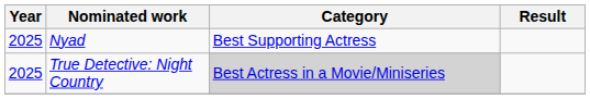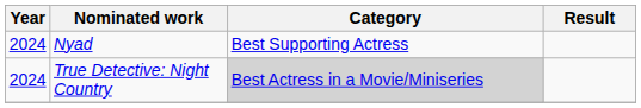 <table class=wikitable>
 <tr>
 <th width=4%>Year</th>
 <th width=29%>Nominated work</th>
 <th width=52%>Category</th>
 <th width=15%>Result</th>
 </tr>
 <tr>
-<td align=center><a href='#'>2025</a></td>
+<td align=center><a href='#'>2024</a></td>
 <td><em><a href='#'>Nyad</a></em></td>
 <td><a href='#'>Best Supporting Actress</a></td>
 <td></td>
 </tr>
 <tr>
-<td><a href='#'>2025</a></td>
+<td><a href='#'>2024</a></td>
 <td><em><a href='#'>True Detective: Night Country</a></em></td>
 <td style="background: lightgrey;"><a href='#'>Best Actress in a Movie/Miniseries</a></td>
 <td></td>
 </tr>
 <tr>
 </tr>
 </table>
